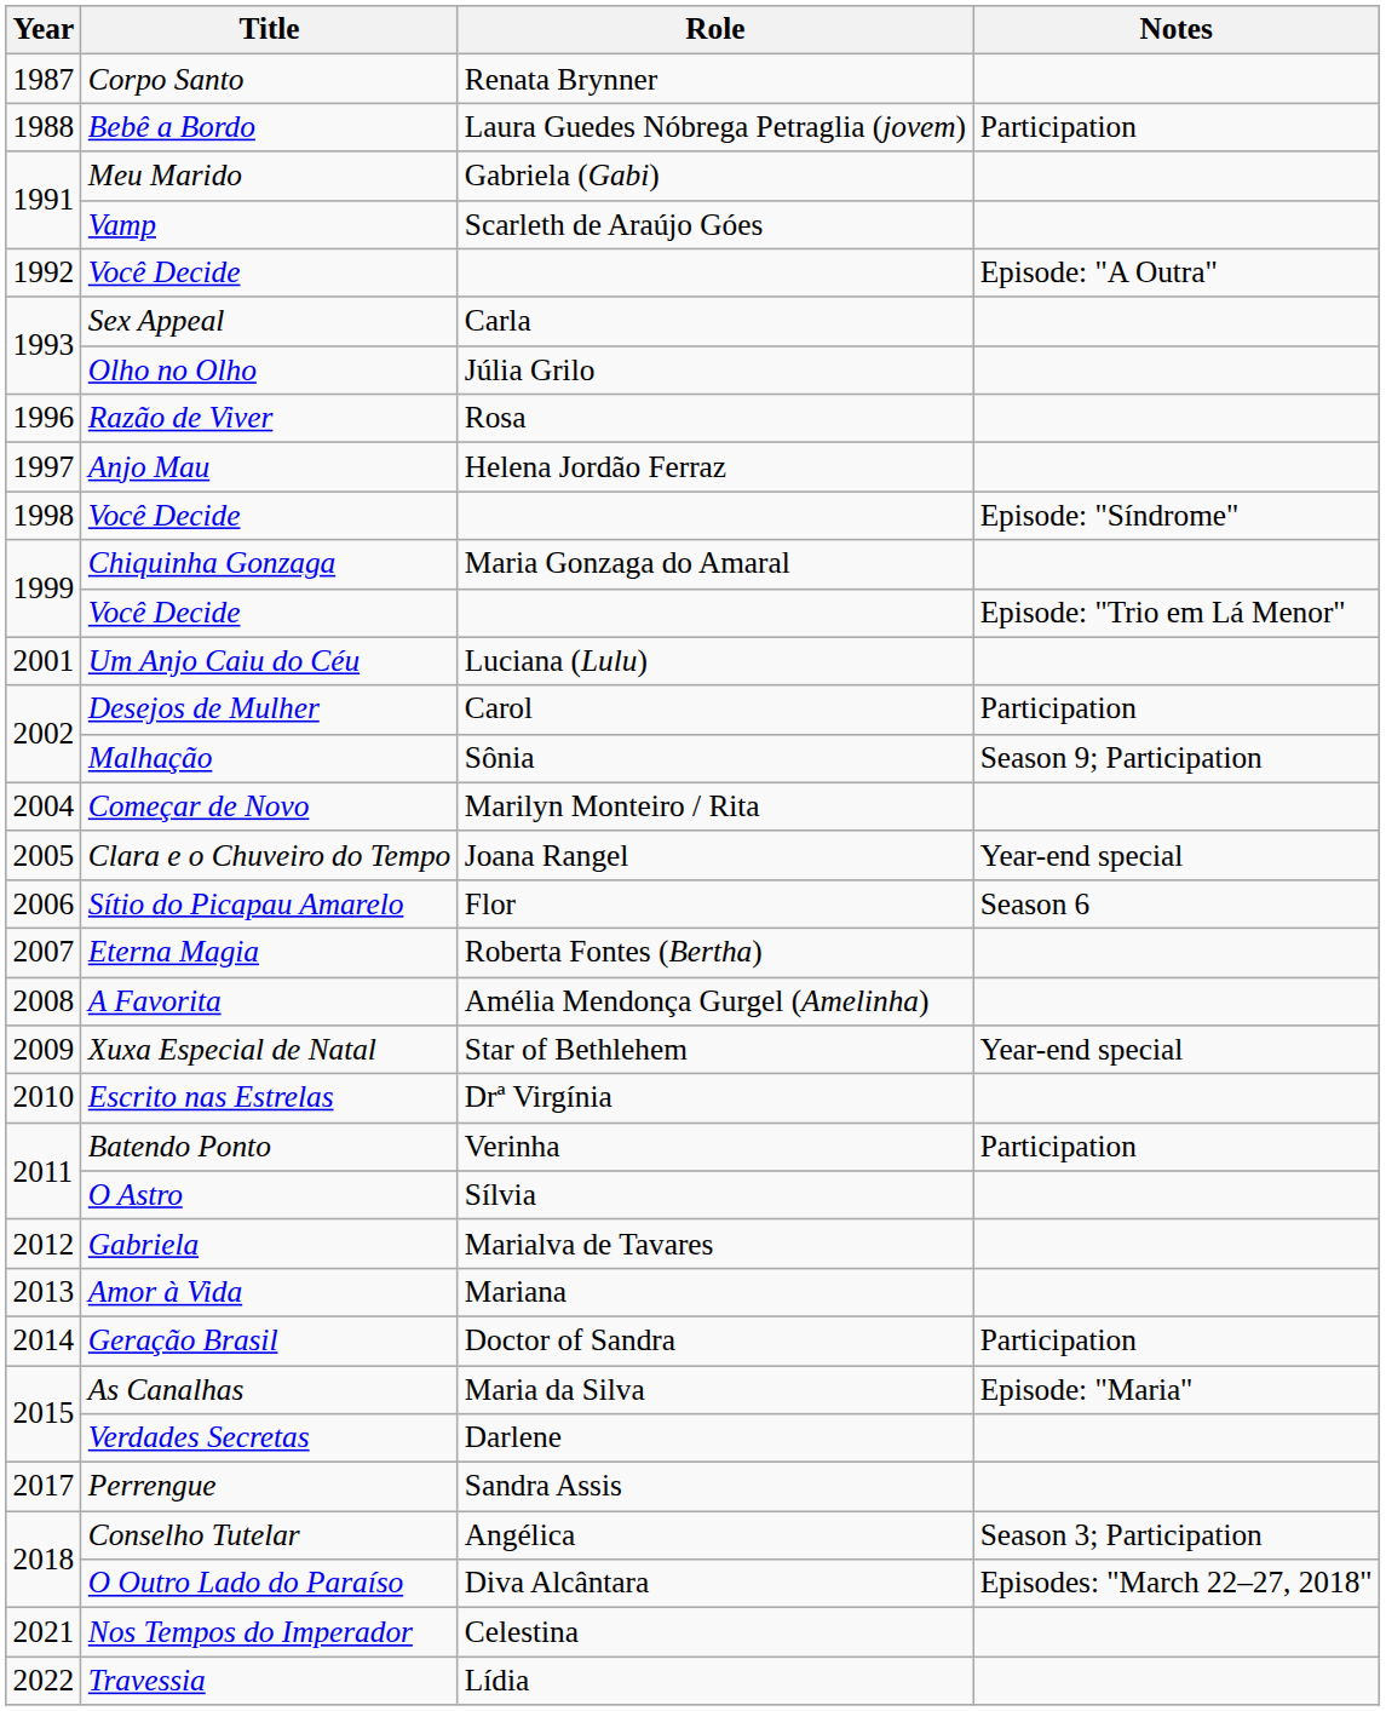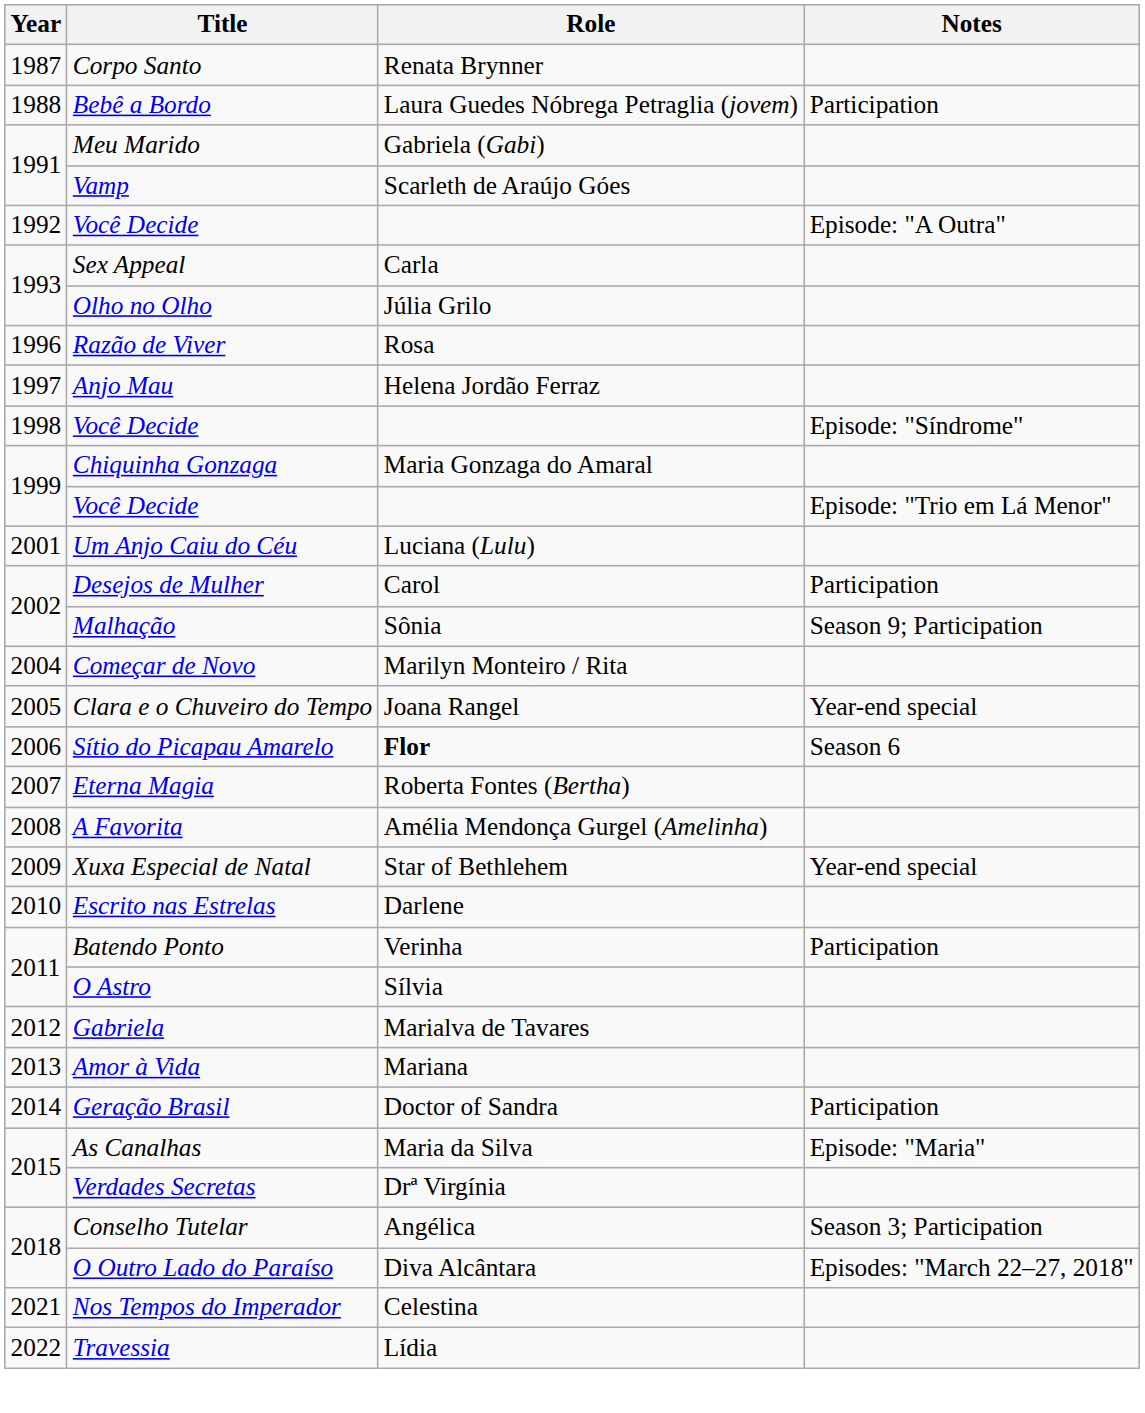 <table class="wikitable">
 <tr>
 <th>Year</th>
 <th>Title</th>
 <th>Role</th>
 <th>Notes</th>
 </tr>
 <tr>
 <td>1987</td>
 <td><em>Corpo Santo</em></td>
 <td>Renata Brynner</td>
 <td></td>
 </tr>
 <tr>
 <td>1988</td>
 <td><em><a href='#'>Bebê a Bordo</a></em></td>
 <td>Laura Guedes Nóbrega Petraglia (<em>jovem</em>)</td>
 <td>Participation</td>
 </tr>
 <tr>
 <td rowspan=2>1991</td>
 <td><em>Meu Marido</em></td>
 <td>Gabriela (<em>Gabi</em>)</td>
 <td></td>
 </tr>
 <tr>
 <td><em><a href='#'>Vamp</a></em></td>
 <td>Scarleth de Araújo Góes</td>
 <td></td>
 </tr>
 <tr>
 <td>1992</td>
 <td><em><a href='#'>Você Decide</a></em></td>
 <td></td>
 <td>Episode: "A Outra"</td>
 </tr>
 <tr>
 <td rowspan="2">1993</td>
 <td><em>Sex Appeal</em></td>
 <td>Carla</td>
 <td></td>
 </tr>
 <tr>
 <td><em><a href='#'>Olho no Olho</a></em></td>
 <td>Júlia Grilo</td>
 <td></td>
 </tr>
 <tr>
 <td>1996</td>
 <td><em><a href='#'>Razão de Viver</a></em></td>
 <td>Rosa</td>
 <td></td>
 </tr>
 <tr>
 <td>1997</td>
 <td><em><a href='#'>Anjo Mau</a></em></td>
 <td>Helena Jordão Ferraz</td>
 <td></td>
 </tr>
 <tr>
 <td>1998</td>
 <td><em><a href='#'>Você Decide</a></em></td>
 <td></td>
 <td>Episode: "Síndrome"</td>
 </tr>
 <tr>
 <td rowspan=2>1999</td>
 <td><em><a href='#'>Chiquinha Gonzaga</a></em></td>
 <td>Maria Gonzaga do Amaral</td>
 <td></td>
 </tr>
 <tr>
 <td><em><a href='#'>Você Decide</a></em></td>
 <td></td>
 <td>Episode: "Trio em Lá Menor"</td>
 </tr>
 <tr>
 <td>2001</td>
 <td><em><a href='#'>Um Anjo Caiu do Céu</a></em></td>
 <td>Luciana (<em>Lulu</em>)</td>
 <td></td>
 </tr>
 <tr>
 <td rowspan=2>2002</td>
 <td><em><a href='#'>Desejos de Mulher</a></em></td>
 <td>Carol</td>
 <td>Participation</td>
 </tr>
 <tr>
 <td><em><a href='#'>Malhação</a></em></td>
 <td>Sônia</td>
 <td>Season 9; Participation</td>
 </tr>
 <tr>
 <td>2004</td>
 <td><em><a href='#'>Começar de Novo</a></em></td>
 <td>Marilyn Monteiro / Rita</td>
 <td></td>
 </tr>
 <tr>
 <td>2005</td>
 <td><em>Clara e o Chuveiro do Tempo</em></td>
 <td>Joana Rangel</td>
 <td>Year-end special</td>
 </tr>
 <tr>
 <td>2006</td>
 <td><em><a href='#'>Sítio do Picapau Amarelo</a></em></td>
-<td>Flor</td>
+<td><strong>Flor</strong></td>
 <td>Season 6</td>
 </tr>
 <tr>
 <td>2007</td>
 <td><em><a href='#'>Eterna Magia</a></em></td>
 <td>Roberta Fontes (<em>Bertha</em>)</td>
 <td></td>
 </tr>
 <tr>
 <td>2008</td>
 <td><em><a href='#'>A Favorita</a></em></td>
 <td>Amélia Mendonça Gurgel (<em>Amelinha</em>)</td>
 <td></td>
 </tr>
 <tr>
 <td>2009</td>
 <td><em>Xuxa Especial de Natal</em></td>
 <td>Star of Bethlehem</td>
 <td>Year-end special</td>
 </tr>
 <tr>
 <td>2010</td>
 <td><em><a href='#'>Escrito nas Estrelas</a></em></td>
-<td>Drª Virgínia</td>
+<td>Darlene</td>
 <td></td>
 </tr>
 <tr>
 <td rowspan=2>2011</td>
 <td><em>Batendo Ponto</em></td>
 <td>Verinha</td>
 <td>Participation</td>
 </tr>
 <tr>
 <td><em><a href='#'>O Astro</a></em></td>
 <td>Sílvia</td>
 <td></td>
 </tr>
 <tr>
 <td>2012</td>
 <td><em><a href='#'>Gabriela</a></em></td>
 <td>Marialva de Tavares</td>
 <td></td>
 </tr>
 <tr>
 <td>2013</td>
 <td><em><a href='#'>Amor à Vida</a></em></td>
 <td>Mariana</td>
 <td></td>
 </tr>
 <tr>
 <td>2014</td>
 <td><em><a href='#'>Geração Brasil</a></em></td>
 <td>Doctor of Sandra</td>
 <td>Participation</td>
 </tr>
 <tr>
 <td rowspan="2">2015</td>
 <td><em>As Canalhas</em></td>
 <td>Maria da Silva</td>
 <td>Episode: "Maria"</td>
 </tr>
 <tr>
 <td><em><a href='#'>Verdades Secretas</a></em></td>
-<td>Darlene</td>
-<td></td>
-</tr>
-<tr>
-<td>2017</td>
-<td><em>Perrengue</em></td>
-<td>Sandra Assis</td>
+<td>Drª Virgínia</td>
 <td></td>
 </tr>
 <tr>
 <td rowspan="2">2018</td>
 <td><em>Conselho Tutelar</em></td>
 <td>Angélica</td>
 <td>Season 3; Participation</td>
 </tr>
 <tr>
 <td><em><a href='#'>O Outro Lado do Paraíso</a></em></td>
 <td>Diva Alcântara</td>
 <td>Episodes: "March 22–27, 2018"</td>
 </tr>
 <tr>
 <td>2021</td>
 <td><em><a href='#'>Nos Tempos do Imperador</a></em></td>
 <td>Celestina</td>
 <td></td>
 </tr>
 <tr>
 <td>2022</td>
 <td><em><a href='#'>Travessia</a></em></td>
 <td>Lídia</td>
 <td></td>
 </tr>
 </table>
